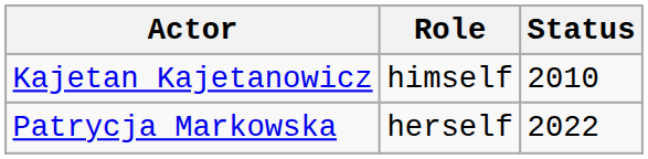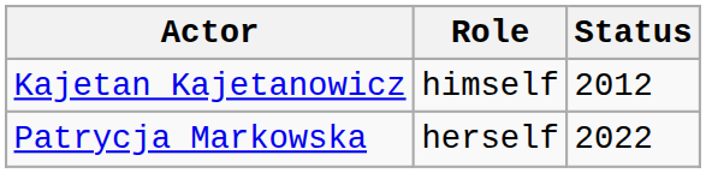 <table class="wikitable">
 <tr>
 <th>Actor</th>
 <th>Role</th>
 <th>Status</th>
 </tr>
 <tr>
 <td><a href='#'>Kajetan Kajetanowicz</a></td>
 <td>himself</td>
-<td>2010</td>
+<td>2012</td>
 </tr>
 <tr>
 <td><a href='#'>Patrycja Markowska</a></td>
 <td>herself</td>
 <td>2022</td>
 </tr>
 </table>
